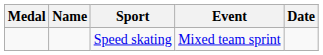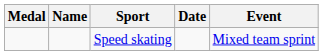 <table class="wikitable sortable" style="font-size: 95%">
 <tr>
 <th>Medal</th>
 <th>Name</th>
 <th>Sport</th>
+<th>Date</th>
 <th>Event</th>
-<th>Date</th>
 </tr>
 <tr>
 <td></td>
 <td></td>
 <td><a href='#'>Speed skating</a></td>
+<td></td>
 <td><a href='#'>Mixed team sprint</a></td>
-<td></td>
 </tr>
 </table>
